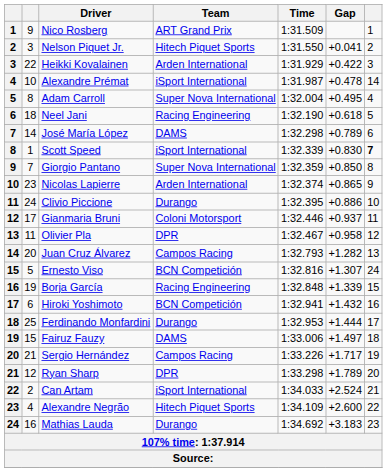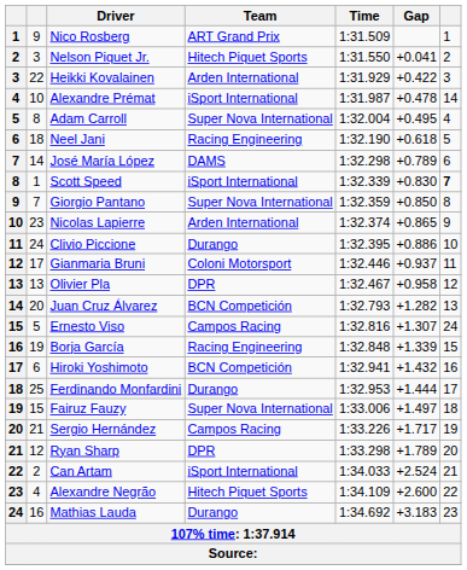 <table class="wikitable" style="font-size:85%">
 <tr>
 <th></th>
 <th></th>
 <th>Driver</th>
 <th>Team</th>
 <th>Time</th>
 <th>Gap</th>
 <th></th>
 </tr>
 <tr>
 <th>1</th>
 <td align="center">9</td>
 <td> <a href='#'>Nico Rosberg</a></td>
 <td><a href='#'>ART Grand Prix</a></td>
 <td>1:31.509</td>
 <td></td>
 <td>1</td>
 </tr>
 <tr>
 <th>2</th>
 <td align="center">3</td>
 <td> <a href='#'>Nelson Piquet Jr.</a></td>
 <td><a href='#'>Hitech Piquet Sports</a></td>
 <td>1:31.550</td>
 <td>+0.041</td>
 <td>2</td>
 </tr>
 <tr>
 <th>3</th>
 <td align="center">22</td>
 <td> <a href='#'>Heikki Kovalainen</a></td>
 <td><a href='#'>Arden International</a></td>
 <td>1:31.929</td>
 <td>+0.422</td>
 <td>3</td>
 </tr>
 <tr>
 <th>4</th>
 <td align="center">10</td>
 <td> <a href='#'>Alexandre Prémat</a></td>
 <td><a href='#'>iSport International</a></td>
 <td>1:31.987</td>
 <td>+0.478</td>
 <td>14</td>
 </tr>
 <tr>
 <th>5</th>
 <td align="center">8</td>
 <td> <a href='#'>Adam Carroll</a></td>
 <td><a href='#'>Super Nova International</a></td>
 <td>1:32.004</td>
 <td>+0.495</td>
 <td>4</td>
 </tr>
 <tr>
 <th>6</th>
 <td align="center">18</td>
 <td> <a href='#'>Neel Jani</a></td>
 <td><a href='#'>Racing Engineering</a></td>
 <td>1:32.190</td>
 <td>+0.618</td>
 <td>5</td>
 </tr>
 <tr>
 <th>7</th>
 <td align="center">14</td>
 <td> <a href='#'>José María López</a></td>
 <td><a href='#'>DAMS</a></td>
 <td>1:32.298</td>
 <td>+0.789</td>
 <td>6</td>
 </tr>
 <tr>
 <th>8</th>
 <td align="center">1</td>
 <td> <a href='#'>Scott Speed</a></td>
 <td><a href='#'>iSport International</a></td>
 <td>1:32.339</td>
 <td>+0.830</td>
 <td><strong>7</strong></td>
 </tr>
 <tr>
 <th>9</th>
 <td align="center">7</td>
 <td> <a href='#'>Giorgio Pantano</a></td>
 <td><a href='#'>Super Nova International</a></td>
 <td>1:32.359</td>
 <td>+0.850</td>
 <td>8</td>
 </tr>
 <tr>
 <th>10</th>
 <td align="center">23</td>
 <td> <a href='#'>Nicolas Lapierre</a></td>
 <td><a href='#'>Arden International</a></td>
 <td>1:32.374</td>
 <td>+0.865</td>
 <td>9</td>
 </tr>
 <tr>
 <th>11</th>
 <td align="center">24</td>
 <td> <a href='#'>Clivio Piccione</a></td>
 <td><a href='#'>Durango</a></td>
 <td>1:32.395</td>
 <td>+0.886</td>
 <td>10</td>
 </tr>
 <tr>
 <th>12</th>
 <td align="center">17</td>
 <td> <a href='#'>Gianmaria Bruni</a></td>
 <td><a href='#'>Coloni Motorsport</a></td>
 <td>1:32.446</td>
 <td>+0.937</td>
 <td>11</td>
 </tr>
 <tr>
 <th>13</th>
-<td align="center">11</td>
+<td align="center">13</td>
 <td> <a href='#'>Olivier Pla</a></td>
 <td><a href='#'>DPR</a></td>
 <td>1:32.467</td>
 <td>+0.958</td>
 <td>12</td>
 </tr>
 <tr>
 <th>14</th>
 <td align="center">20</td>
 <td> <a href='#'>Juan Cruz Álvarez</a></td>
-<td><a href='#'>Campos Racing</a></td>
+<td><a href='#'>BCN Competición</a></td>
 <td>1:32.793</td>
 <td>+1.282</td>
 <td>13</td>
 </tr>
 <tr>
 <th>15</th>
 <td align="center">5</td>
 <td> <a href='#'>Ernesto Viso</a></td>
-<td><a href='#'>BCN Competición</a></td>
+<td><a href='#'>Campos Racing</a></td>
 <td>1:32.816</td>
 <td>+1.307</td>
 <td>24</td>
 </tr>
 <tr>
 <th>16</th>
 <td align="center">19</td>
 <td> <a href='#'>Borja García</a></td>
 <td><a href='#'>Racing Engineering</a></td>
 <td>1:32.848</td>
 <td>+1.339</td>
 <td>15</td>
 </tr>
 <tr>
 <th>17</th>
 <td align="center">6</td>
 <td> <a href='#'>Hiroki Yoshimoto</a></td>
 <td><a href='#'>BCN Competición</a></td>
 <td>1:32.941</td>
 <td>+1.432</td>
 <td>16</td>
 </tr>
 <tr>
 <th>18</th>
 <td align="center">25</td>
 <td> <a href='#'>Ferdinando Monfardini</a></td>
 <td><a href='#'>Durango</a></td>
 <td>1:32.953</td>
 <td>+1.444</td>
 <td>17</td>
 </tr>
 <tr>
 <th>19</th>
 <td align="center">15</td>
 <td> <a href='#'>Fairuz Fauzy</a></td>
-<td><a href='#'>DAMS</a></td>
+<td><a href='#'>Super Nova International</a></td>
 <td>1:33.006</td>
 <td>+1.497</td>
 <td>18</td>
 </tr>
 <tr>
 <th>20</th>
 <td align="center">21</td>
 <td> <a href='#'>Sergio Hernández</a></td>
 <td><a href='#'>Campos Racing</a></td>
 <td>1:33.226</td>
 <td>+1.717</td>
 <td>19</td>
 </tr>
 <tr>
 <th>21</th>
 <td align="center">12</td>
 <td> <a href='#'>Ryan Sharp</a></td>
 <td><a href='#'>DPR</a></td>
 <td>1:33.298</td>
 <td>+1.789</td>
 <td>20</td>
 </tr>
 <tr>
 <th>22</th>
 <td align="center">2</td>
 <td> <a href='#'>Can Artam</a></td>
 <td><a href='#'>iSport International</a></td>
 <td>1:34.033</td>
 <td>+2.524</td>
 <td>21</td>
 </tr>
 <tr>
 <th>23</th>
 <td align="center">4</td>
 <td> <a href='#'>Alexandre Negrão</a></td>
 <td><a href='#'>Hitech Piquet Sports</a></td>
 <td>1:34.109</td>
 <td>+2.600</td>
 <td>22</td>
 </tr>
 <tr>
 <th>24</th>
 <td align="center">16</td>
 <td> <a href='#'>Mathias Lauda</a></td>
 <td><a href='#'>Durango</a></td>
 <td>1:34.692</td>
 <td>+3.183</td>
 <td>23</td>
 </tr>
 <tr>
 <th colspan="7"><a href='#'>107% time</a>: 1:37.914</th>
 </tr>
 <tr>
 <th colspan="7">Source:</th>
 </tr>
 <tr>
 </tr>
 </table>
